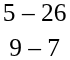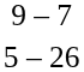 <table style="text-align:center">
 <tr>
 <th width=200></th>
 <th width=100></th>
 <th width=200></th>
 </tr>
 <tr>
+<td align=right><strong></strong></td>
+<td>9 – 7</td>
+<td align=left></td>
+</tr>
+<tr>
 <td align=right></td>
 <td>5 – 26</td>
 <td align=left><strong></strong></td>
 </tr>
-<tr>
-<td align=right><strong></strong></td>
-<td>9 – 7</td>
-<td align=left></td>
-</tr>
 </table>
